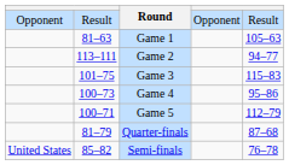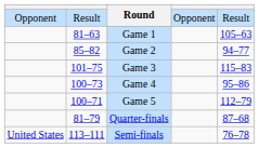 <table class="wikitable collapsible" style="text-align:center">
 <tr>
 <th colspan="2"></th>
 <th rowspan=2>Round</th>
 <th colspan="2"></th>
 </tr>
 <tr style="background:#C1E0FF">
 <td>Opponent</td>
 <td>Result</td>
 <td>Opponent</td>
 <td>Result</td>
 </tr>
 <tr>
 <td style="text-align:left"></td>
 <td><a href='#'>81–63</a></td>
 <td style="background:#C1E0FF">Game 1</td>
 <td style="text-align:left"></td>
 <td><a href='#'>105–63</a></td>
 </tr>
 <tr>
 <td style="text-align:left"></td>
-<td><a href='#'>113–111</a></td>
+<td><a href='#'>85–82</a></td>
 <td style="background:#C1E0FF">Game 2</td>
 <td style="text-align:left"></td>
 <td><a href='#'>94–77</a></td>
 </tr>
 <tr>
 <td style="text-align:left"></td>
 <td><a href='#'>101–75</a></td>
 <td style="background:#C1E0FF">Game 3</td>
 <td style="text-align:left"></td>
 <td><a href='#'>115–83</a></td>
 </tr>
 <tr>
 <td style="text-align:left"></td>
 <td><a href='#'>100–73</a></td>
 <td style="background:#C1E0FF">Game 4</td>
 <td style="text-align:left"></td>
 <td><a href='#'>95–86</a></td>
 </tr>
 <tr>
 <td style="text-align:left"></td>
 <td><a href='#'>100–71</a></td>
 <td style="background:#C1E0FF">Game 5</td>
 <td style="text-align:left"></td>
 <td><a href='#'>112–79</a></td>
 </tr>
 <tr>
 <td style="text-align:left"></td>
 <td><a href='#'>81–79</a></td>
 <td style="background:#C1E0FF"><a href='#'>Quarter-finals</a></td>
 <td style="text-align:left"></td>
 <td><a href='#'>87–68</a></td>
 </tr>
 <tr>
 <td style="text-align:left"> <a href='#'>United States</a></td>
-<td><a href='#'>85–82</a></td>
+<td><a href='#'>113–111</a></td>
 <td style="background:#C1E0FF"><a href='#'>Semi-finals</a></td>
 <td style="text-align:left"></td>
 <td><a href='#'>76–78</a></td>
 </tr>
 </table>
